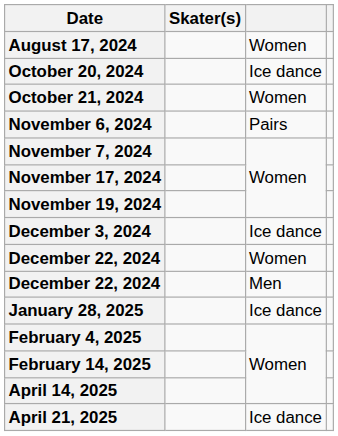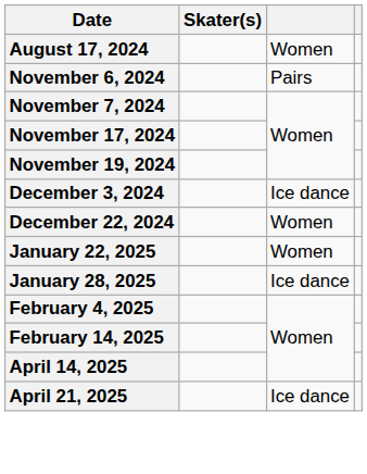 <table class="wikitable unsortable" style="text-align:left; font-size:90%">
 <tr>
 <th scope="col">Date</th>
 <th scope="col">Skater(s)</th>
 <th scope="col"></th>
 <th scope="col"></th>
 </tr>
 <tr>
 <th scope="row" style="text-align:left">August 17, 2024</th>
-<td></td>
-<td>Women</td>
-<td></td>
-</tr>
-<tr>
-<th scope="row" style="text-align:left">October 20, 2024</th>
-<td></td>
-<td>Ice dance</td>
-<td></td>
-</tr>
-<tr>
-<th scope="row" style="text-align:left">October 21, 2024</th>
 <td></td>
 <td>Women</td>
 <td></td>
 </tr>
 <tr>
 <th scope="row" style="text-align:left">November 6, 2024</th>
 <td></td>
 <td>Pairs</td>
 <td></td>
 </tr>
 <tr>
 <th scope="row" style="text-align:left">November 7, 2024</th>
 <td></td>
 <td rowspan=3>Women</td>
 <td></td>
 </tr>
 <tr>
 <th scope="row" style="text-align:left">November 17, 2024</th>
 <td></td>
 <td></td>
 </tr>
 <tr>
 <th scope="row" style="text-align:left">November 19, 2024</th>
 <td></td>
 <td></td>
 </tr>
 <tr>
 <th scope="row" style="text-align:left">December 3, 2024</th>
 <td></td>
 <td>Ice dance</td>
 <td></td>
 </tr>
 <tr>
 <th scope="row" style="text-align:left">December 22, 2024</th>
 <td></td>
 <td>Women</td>
 <td></td>
 </tr>
 <tr>
-<th scope="row" style="text-align:left">December 22, 2024</th>
+<th scope="row" style="text-align:left">January 22, 2025</th>
 <td></td>
-<td>Men</td>
+<td>Women</td>
 <td></td>
 </tr>
 <tr>
 <th scope="row" style="text-align:left">January 28, 2025</th>
 <td></td>
 <td>Ice dance</td>
 <td></td>
 </tr>
 <tr>
 <th scope="row" style="text-align:left">February 4, 2025</th>
 <td></td>
 <td rowspan=3>Women</td>
 <td></td>
 </tr>
 <tr>
 <th scope="row" style="text-align:left">February 14, 2025</th>
 <td></td>
 <td></td>
 </tr>
 <tr>
 <th scope="row" style="text-align:left">April 14, 2025</th>
 <td></td>
 <td></td>
 </tr>
 <tr>
 <th scope="row" style="text-align:left">April 21, 2025</th>
 <td></td>
 <td>Ice dance</td>
 <td></td>
 </tr>
 </table>
